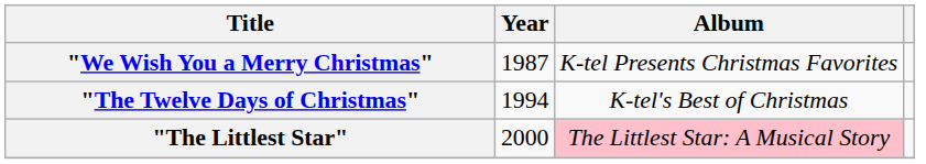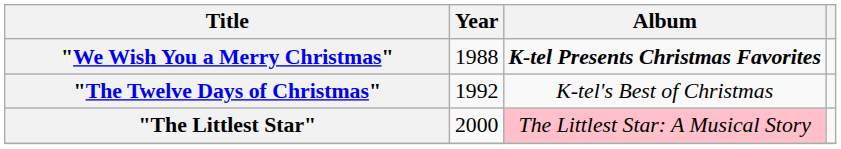 <table class="wikitable plainrowheaders" style="text-align:center;">
 <tr>
 <th scope="col" style="width:20em;">Title</th>
 <th scope="col">Year</th>
 <th scope="col">Album</th>
 <th scope="col"></th>
 </tr>
 <tr>
 <th scope="row">"<a href='#'>We Wish You a Merry Christmas</a>"</th>
-<td>1987</td>
-<td><em>K-tel Presents Christmas Favorites</em></td>
+<td>1988</td>
+<td><strong><em>K-tel Presents Christmas Favorites</em></strong></td>
 <td></td>
 </tr>
 <tr>
 <th scope="row">"<a href='#'>The Twelve Days of Christmas</a>"</th>
-<td>1994</td>
+<td>1992</td>
 <td><em>K-tel's Best of Christmas</em></td>
 <td></td>
 </tr>
 <tr>
 <th scope="row">"The Littlest Star" </th>
 <td>2000</td>
 <td style="background: pink;"><em>The Littlest Star: A Musical Story</em></td>
 <td></td>
 </tr>
 <tr>
 </tr>
 </table>
